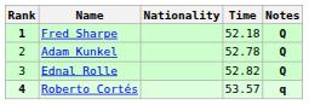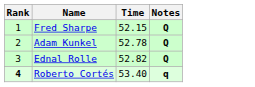 <table class="wikitable sortable" style="text-align:center">
 <tr>
 <th>Rank</th>
 <th>Name</th>
-<th>Nationality</th>
 <th>Time</th>
 <th>Notes</th>
 </tr>
 <tr bgcolor=ccffcc>
-<td align=center><strong>1</strong></td>
+<td align=center>1</td>
 <td align=left><a href='#'>Fred Sharpe</a></td>
-<td align=left></td>
-<td>52.18</td>
+<td>52.15</td>
 <td><strong>Q</strong></td>
 </tr>
 <tr bgcolor=ccffcc>
 <td align=center>2</td>
 <td align=left><a href='#'>Adam Kunkel</a></td>
-<td align=left></td>
 <td>52.78</td>
 <td><strong>Q</strong></td>
 </tr>
 <tr bgcolor=ccffcc>
 <td align=center>3</td>
 <td align=left><a href='#'>Ednal Rolle</a></td>
-<td align=left></td>
 <td>52.82</td>
 <td><strong>Q</strong></td>
 </tr>
 <tr bgcolor=ddffdd>
 <td align=center><strong>4</strong></td>
 <td align=left><a href='#'>Roberto Cortés</a></td>
-<td align=left></td>
-<td>53.57</td>
+<td>53.40</td>
 <td><strong>q</strong></td>
 </tr>
 </table>
